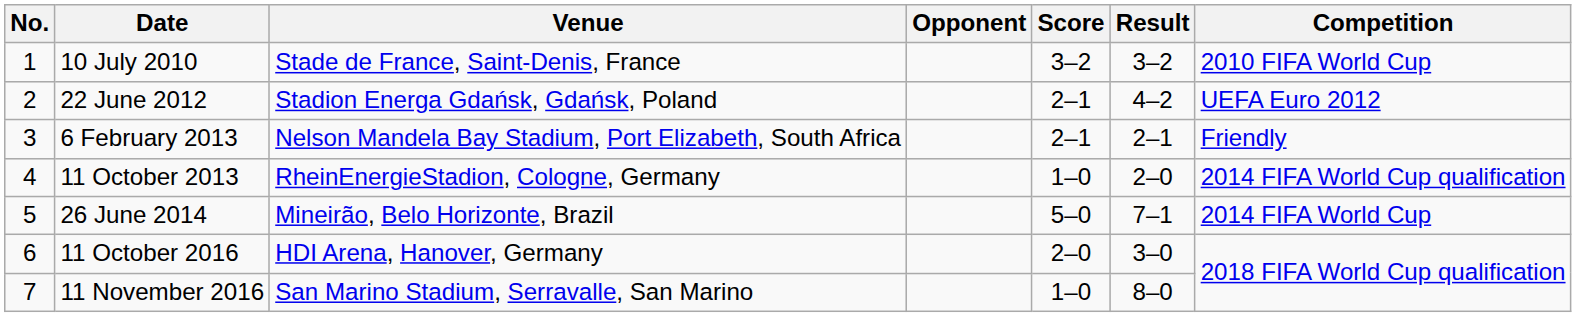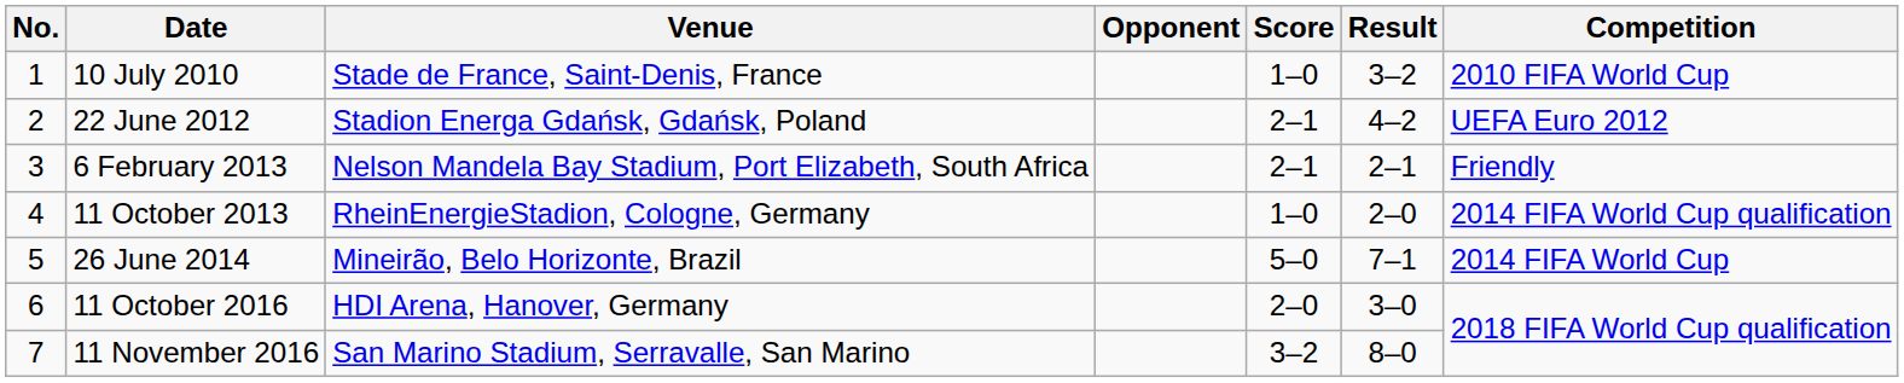 <table class="wikitable sortable">
 <tr>
 <th>No.</th>
 <th>Date</th>
 <th>Venue</th>
 <th>Opponent</th>
 <th>Score</th>
 <th>Result</th>
 <th>Competition</th>
 </tr>
 <tr>
 <td align=center>1</td>
 <td>10 July 2010</td>
 <td><a href='#'>Stade de France</a>, <a href='#'>Saint-Denis</a>, France</td>
 <td></td>
-<td align=center>3–2</td>
+<td align=center>1–0</td>
 <td align=center>3–2</td>
 <td><a href='#'>2010 FIFA World Cup</a></td>
 </tr>
 <tr>
 <td align=center>2</td>
 <td>22 June 2012</td>
 <td><a href='#'>Stadion Energa Gdańsk</a>, <a href='#'>Gdańsk</a>, Poland</td>
 <td></td>
 <td align=center>2–1</td>
 <td align=center>4–2</td>
 <td><a href='#'>UEFA Euro 2012</a></td>
 </tr>
 <tr>
 <td align=center>3</td>
 <td>6 February 2013</td>
 <td><a href='#'>Nelson Mandela Bay Stadium</a>, <a href='#'>Port Elizabeth</a>, South Africa</td>
 <td></td>
 <td align=center>2–1</td>
 <td align=center>2–1</td>
 <td><a href='#'>Friendly</a></td>
 </tr>
 <tr>
 <td align=center>4</td>
 <td>11 October 2013</td>
 <td><a href='#'>RheinEnergieStadion</a>, <a href='#'>Cologne</a>, Germany</td>
 <td></td>
 <td align=center>1–0</td>
 <td align=center>2–0</td>
 <td><a href='#'>2014 FIFA World Cup qualification</a></td>
 </tr>
 <tr>
 <td align=center>5</td>
 <td>26 June 2014</td>
 <td><a href='#'>Mineirão</a>, <a href='#'>Belo Horizonte</a>, Brazil</td>
 <td></td>
 <td align=center>5–0</td>
 <td align=center>7–1</td>
 <td><a href='#'>2014 FIFA World Cup</a></td>
 </tr>
 <tr>
 <td align=center>6</td>
 <td>11 October 2016</td>
 <td><a href='#'>HDI Arena</a>, <a href='#'>Hanover</a>, Germany</td>
 <td></td>
 <td align=center>2–0</td>
 <td align=center>3–0</td>
 <td rowspan=2><a href='#'>2018 FIFA World Cup qualification</a></td>
 </tr>
 <tr>
 <td align=center>7</td>
 <td>11 November 2016</td>
 <td><a href='#'>San Marino Stadium</a>, <a href='#'>Serravalle</a>, San Marino</td>
 <td></td>
-<td align=center>1–0</td>
+<td align=center>3–2</td>
 <td align=center>8–0</td>
 </tr>
 </table>
